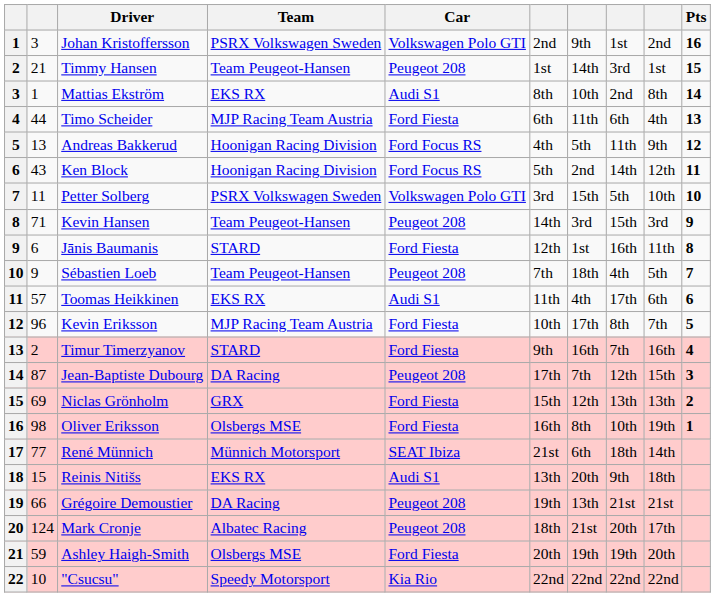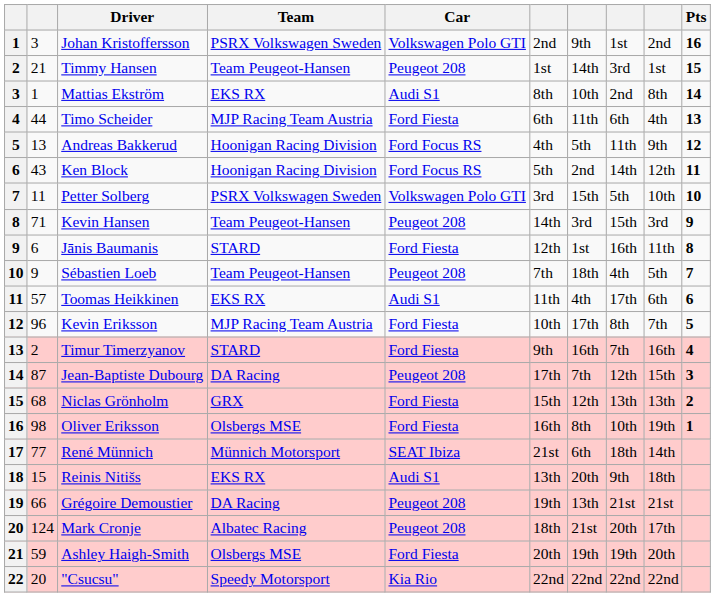 <table class=wikitable style="font-size:95%">
 <tr>
 <th></th>
 <th></th>
 <th>Driver</th>
 <th>Team</th>
 <th>Car</th>
 <th></th>
 <th></th>
 <th></th>
 <th></th>
 <th>Pts</th>
 </tr>
 <tr>
 <th>1</th>
 <td>3</td>
 <td> <a href='#'>Johan Kristoffersson</a></td>
 <td><a href='#'>PSRX Volkswagen Sweden</a></td>
 <td><a href='#'>Volkswagen Polo GTI</a></td>
 <td>2nd</td>
 <td>9th</td>
 <td>1st</td>
 <td>2nd</td>
 <td><strong>16</strong></td>
 </tr>
 <tr>
 <th>2</th>
 <td>21</td>
 <td> <a href='#'>Timmy Hansen</a></td>
 <td><a href='#'>Team Peugeot-Hansen</a></td>
 <td><a href='#'>Peugeot 208</a></td>
 <td>1st</td>
 <td>14th</td>
 <td>3rd</td>
 <td>1st</td>
 <td><strong>15</strong></td>
 </tr>
 <tr>
 <th>3</th>
 <td>1</td>
 <td> <a href='#'>Mattias Ekström</a></td>
 <td><a href='#'>EKS RX</a></td>
 <td><a href='#'>Audi S1</a></td>
 <td>8th</td>
 <td>10th</td>
 <td>2nd</td>
 <td>8th</td>
 <td><strong>14</strong></td>
 </tr>
 <tr>
 <th>4</th>
 <td>44</td>
 <td> <a href='#'>Timo Scheider</a></td>
 <td><a href='#'>MJP Racing Team Austria</a></td>
 <td><a href='#'>Ford Fiesta</a></td>
 <td>6th</td>
 <td>11th</td>
 <td>6th</td>
 <td>4th</td>
 <td><strong>13</strong></td>
 </tr>
 <tr>
 <th>5</th>
 <td>13</td>
 <td> <a href='#'>Andreas Bakkerud</a></td>
 <td><a href='#'>Hoonigan Racing Division</a></td>
 <td><a href='#'>Ford Focus RS</a></td>
 <td>4th</td>
 <td>5th</td>
 <td>11th</td>
 <td>9th</td>
 <td><strong>12</strong></td>
 </tr>
 <tr>
 <th>6</th>
 <td>43</td>
 <td> <a href='#'>Ken Block</a></td>
 <td><a href='#'>Hoonigan Racing Division</a></td>
 <td><a href='#'>Ford Focus RS</a></td>
 <td>5th</td>
 <td>2nd</td>
 <td>14th</td>
 <td>12th</td>
 <td><strong>11</strong></td>
 </tr>
 <tr>
 <th>7</th>
 <td>11</td>
 <td> <a href='#'>Petter Solberg</a></td>
 <td><a href='#'>PSRX Volkswagen Sweden</a></td>
 <td><a href='#'>Volkswagen Polo GTI</a></td>
 <td>3rd</td>
 <td>15th</td>
 <td>5th</td>
 <td>10th</td>
 <td><strong>10</strong></td>
 </tr>
 <tr>
 <th>8</th>
 <td>71</td>
 <td> <a href='#'>Kevin Hansen</a></td>
 <td><a href='#'>Team Peugeot-Hansen</a></td>
 <td><a href='#'>Peugeot 208</a></td>
 <td>14th</td>
 <td>3rd</td>
 <td>15th</td>
 <td>3rd</td>
 <td><strong>9</strong></td>
 </tr>
 <tr>
 <th>9</th>
 <td>6</td>
 <td> <a href='#'>Jānis Baumanis</a></td>
 <td><a href='#'>STARD</a></td>
 <td><a href='#'>Ford Fiesta</a></td>
 <td>12th</td>
 <td>1st</td>
 <td>16th</td>
 <td>11th</td>
 <td><strong>8</strong></td>
 </tr>
 <tr>
 <th>10</th>
 <td>9</td>
 <td> <a href='#'>Sébastien Loeb</a></td>
 <td><a href='#'>Team Peugeot-Hansen</a></td>
 <td><a href='#'>Peugeot 208</a></td>
 <td>7th</td>
 <td>18th</td>
 <td>4th</td>
 <td>5th</td>
 <td><strong>7</strong></td>
 </tr>
 <tr>
 <th>11</th>
 <td>57</td>
 <td> <a href='#'>Toomas Heikkinen</a></td>
 <td><a href='#'>EKS RX</a></td>
 <td><a href='#'>Audi S1</a></td>
 <td>11th</td>
 <td>4th</td>
 <td>17th</td>
 <td>6th</td>
 <td><strong>6</strong></td>
 </tr>
 <tr>
 <th>12</th>
 <td>96</td>
 <td> <a href='#'>Kevin Eriksson</a></td>
 <td><a href='#'>MJP Racing Team Austria</a></td>
 <td><a href='#'>Ford Fiesta</a></td>
 <td>10th</td>
 <td>17th</td>
 <td>8th</td>
 <td>7th</td>
 <td><strong>5</strong></td>
 </tr>
 <tr style="background:#ffcccc;">
 <th>13</th>
 <td>2</td>
 <td> <a href='#'>Timur Timerzyanov</a></td>
 <td><a href='#'>STARD</a></td>
 <td><a href='#'>Ford Fiesta</a></td>
 <td>9th</td>
 <td>16th</td>
 <td>7th</td>
 <td>16th</td>
 <td><strong>4</strong></td>
 </tr>
 <tr style="background:#ffcccc;">
 <th>14</th>
 <td>87</td>
 <td> <a href='#'>Jean-Baptiste Dubourg</a></td>
 <td><a href='#'>DA Racing</a></td>
 <td><a href='#'>Peugeot 208</a></td>
 <td>17th</td>
 <td>7th</td>
 <td>12th</td>
 <td>15th</td>
 <td><strong>3</strong></td>
 </tr>
 <tr style="background:#ffcccc;">
 <th>15</th>
-<td>69</td>
+<td>68</td>
 <td> <a href='#'>Niclas Grönholm</a></td>
 <td><a href='#'>GRX</a></td>
 <td><a href='#'>Ford Fiesta</a></td>
 <td>15th</td>
 <td>12th</td>
 <td>13th</td>
 <td>13th</td>
 <td><strong>2</strong></td>
 </tr>
 <tr style="background:#ffcccc;">
 <th>16</th>
 <td>98</td>
 <td> <a href='#'>Oliver Eriksson</a></td>
 <td><a href='#'>Olsbergs MSE</a></td>
 <td><a href='#'>Ford Fiesta</a></td>
 <td>16th</td>
 <td>8th</td>
 <td>10th</td>
 <td>19th</td>
 <td><strong>1</strong></td>
 </tr>
 <tr style="background:#ffcccc;">
 <th>17</th>
 <td>77</td>
 <td> <a href='#'>René Münnich</a></td>
 <td><a href='#'>Münnich Motorsport</a></td>
 <td><a href='#'>SEAT Ibiza</a></td>
 <td>21st</td>
 <td>6th</td>
 <td>18th</td>
 <td>14th</td>
 <td></td>
 </tr>
 <tr style="background:#ffcccc;">
 <th>18</th>
 <td>15</td>
 <td> <a href='#'>Reinis Nitišs</a></td>
 <td><a href='#'>EKS RX</a></td>
 <td><a href='#'>Audi S1</a></td>
 <td>13th</td>
 <td>20th</td>
 <td>9th</td>
 <td>18th</td>
 <td></td>
 </tr>
 <tr style="background:#ffcccc;">
 <th>19</th>
 <td>66</td>
 <td> <a href='#'>Grégoire Demoustier</a></td>
 <td><a href='#'>DA Racing</a></td>
 <td><a href='#'>Peugeot 208</a></td>
 <td>19th</td>
 <td>13th</td>
 <td>21st</td>
 <td>21st</td>
 <td></td>
 </tr>
 <tr style="background:#ffcccc;">
 <th>20</th>
 <td>124</td>
 <td> <a href='#'>Mark Cronje</a></td>
 <td><a href='#'>Albatec Racing</a></td>
 <td><a href='#'>Peugeot 208</a></td>
 <td>18th</td>
 <td>21st</td>
 <td>20th</td>
 <td>17th</td>
 <td></td>
 </tr>
 <tr style="background:#ffcccc;">
 <th>21</th>
 <td>59</td>
 <td> <a href='#'>Ashley Haigh-Smith</a></td>
 <td><a href='#'>Olsbergs MSE</a></td>
 <td><a href='#'>Ford Fiesta</a></td>
 <td>20th</td>
 <td>19th</td>
 <td>19th</td>
 <td>20th</td>
 <td></td>
 </tr>
 <tr style="background:#ffcccc;">
 <th>22</th>
-<td>10</td>
+<td>20</td>
 <td> <a href='#'>"Csucsu"</a></td>
 <td><a href='#'>Speedy Motorsport</a></td>
 <td><a href='#'>Kia Rio</a></td>
 <td>22nd</td>
 <td>22nd</td>
 <td>22nd</td>
 <td>22nd</td>
 <td></td>
 </tr>
 </table>
